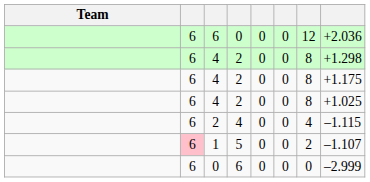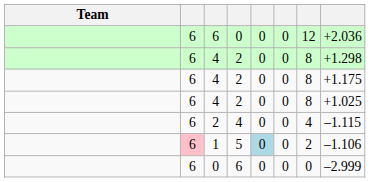 <table class="wikitable" style="text-align:center">
 <tr>
 <th width=200>Team</th>
 <th width=20></th>
 <th width=20></th>
 <th width=20></th>
 <th width=20></th>
 <th width=20></th>
 <th width=20></th>
 <th width=45></th>
 </tr>
 <tr style="background:#cfc;">
 <td align="left"></td>
 <td>6</td>
 <td>6</td>
 <td>0</td>
 <td>0</td>
 <td>0</td>
 <td>12</td>
 <td>+2.036</td>
 </tr>
 <tr style="background:#cfc;">
 <td align="left"></td>
 <td>6</td>
 <td>4</td>
 <td>2</td>
 <td>0</td>
 <td>0</td>
 <td>8</td>
 <td>+1.298</td>
 </tr>
 <tr>
 <td align="left"></td>
 <td>6</td>
 <td>4</td>
 <td>2</td>
 <td>0</td>
 <td>0</td>
 <td>8</td>
 <td>+1.175</td>
 </tr>
 <tr>
 <td align="left"></td>
 <td>6</td>
 <td>4</td>
 <td>2</td>
 <td>0</td>
 <td>0</td>
 <td>8</td>
 <td>+1.025</td>
 </tr>
 <tr>
 <td align="left"></td>
 <td>6</td>
 <td>2</td>
 <td>4</td>
 <td>0</td>
 <td>0</td>
 <td>4</td>
 <td>–1.115</td>
 </tr>
 <tr>
 <td align="left"></td>
 <td style="background: pink;">6</td>
 <td>1</td>
 <td>5</td>
-<td>0</td>
+<td style="background: lightblue;">0</td>
 <td>0</td>
 <td>2</td>
-<td>–1.107</td>
+<td>–1.106</td>
 </tr>
 <tr>
 <td align="left"></td>
 <td>6</td>
 <td>0</td>
 <td>6</td>
 <td>0</td>
 <td>0</td>
 <td>0</td>
 <td>–2.999</td>
 </tr>
 </table>
